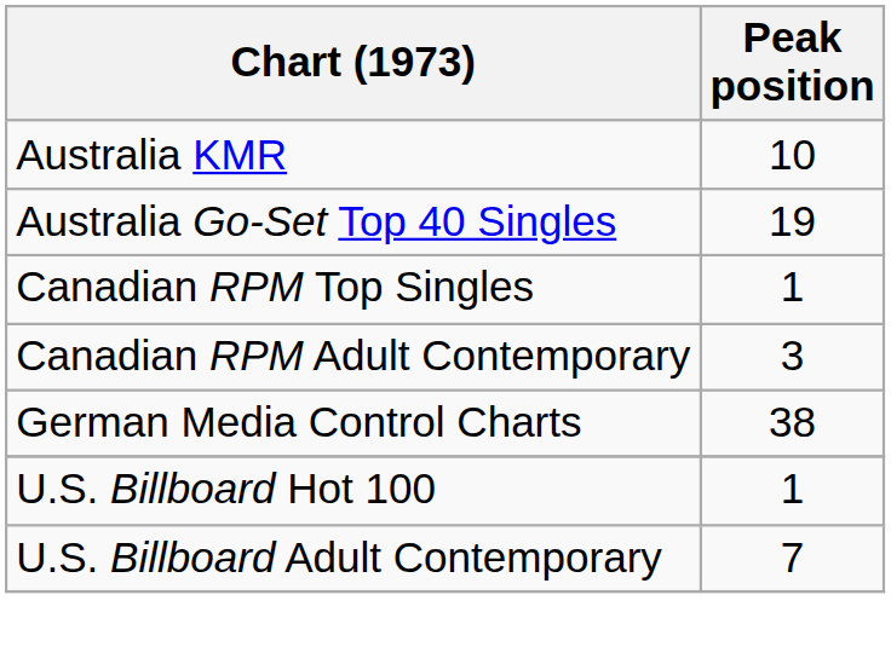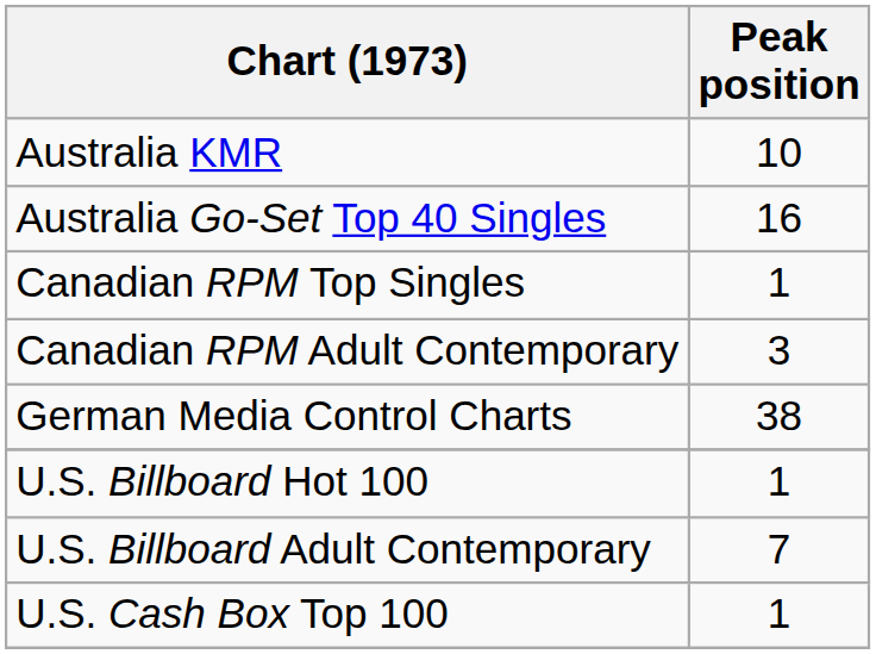 <table class="wikitable sortable">
 <tr>
 <th align="left">Chart (1973)</th>
 <th style="text-align:center;">Peak<br>position</th>
 </tr>
 <tr>
 <td>Australia <a href='#'>KMR</a></td>
 <td style="text-align:center;">10</td>
 </tr>
 <tr>
 <td>Australia <em>Go-Set</em> <a href='#'>Top 40 Singles</a></td>
-<td style="text-align:center;">19</td>
+<td style="text-align:center;">16</td>
 </tr>
 <tr>
 <td>Canadian <em>RPM</em> Top Singles </td>
 <td style="text-align:center;">1</td>
 </tr>
 <tr>
 <td>Canadian <em>RPM</em> Adult Contemporary </td>
 <td style="text-align:center;">3</td>
 </tr>
 <tr>
 <td align="left">German Media Control Charts </td>
 <td style="text-align:center;">38</td>
 </tr>
 <tr>
 </tr>
 <tr>
 </tr>
 <tr>
 <td align="left">U.S. <em>Billboard</em> Hot 100</td>
 <td style="text-align:center;">1</td>
 </tr>
 <tr>
 <td align="left">U.S. <em>Billboard</em> Adult Contemporary </td>
 <td style="text-align:center;">7</td>
 </tr>
 <tr>
+<td align="left">U.S. <em>Cash Box</em> Top 100</td>
+<td style="text-align:center;">1</td>
+</tr>
+<tr>
 </tr>
 </table>
